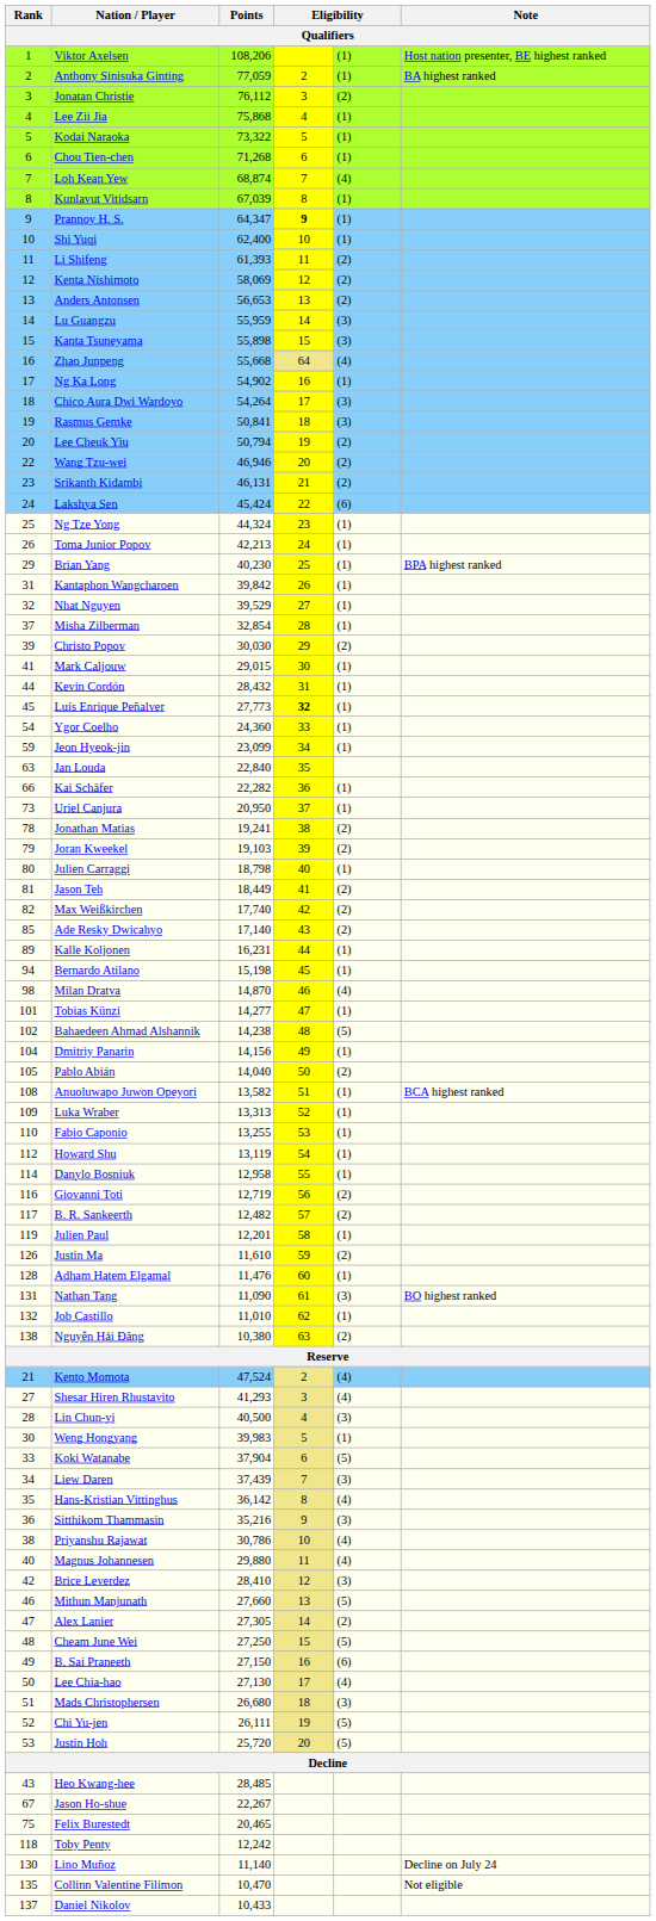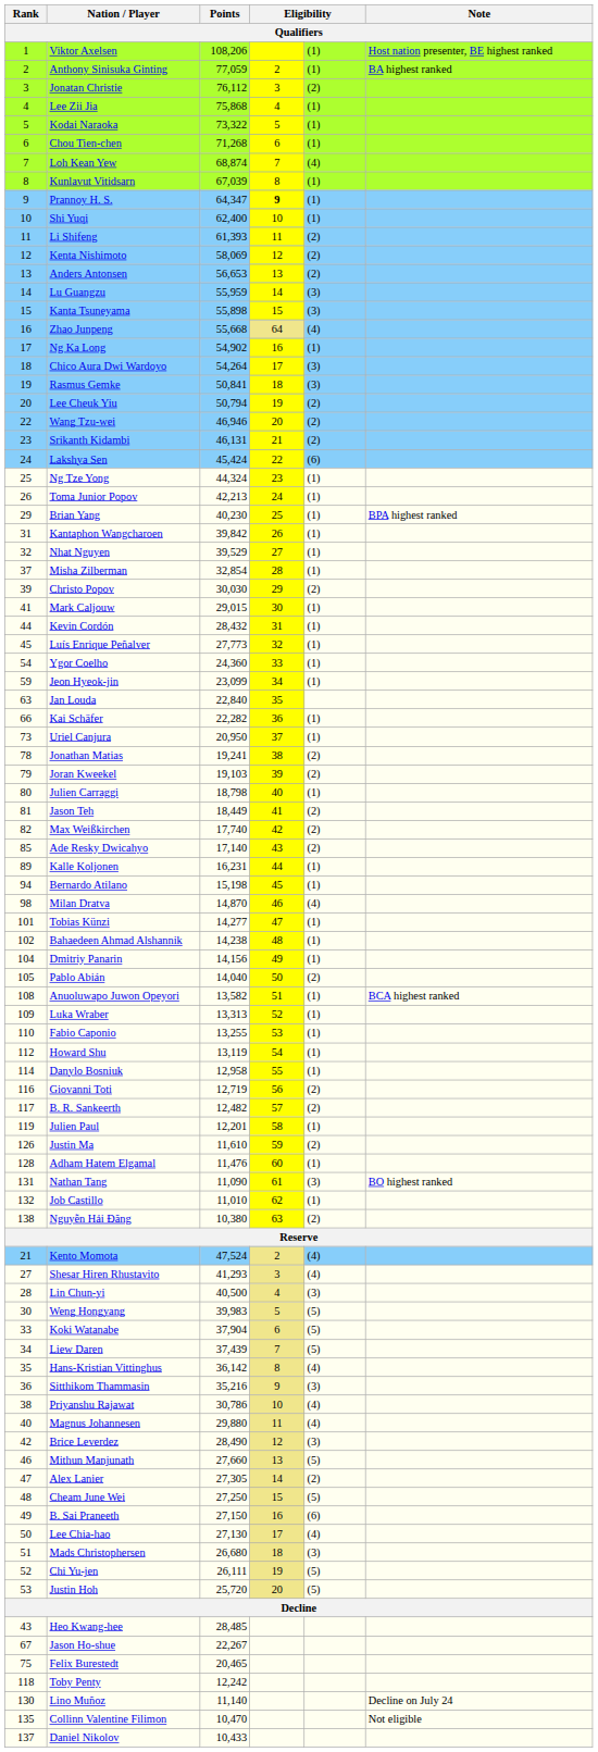 <table class="sortable wikitable" style="font-size:95%">
 <tr>
 <th width="50">Rank</th>
 <th width="200">Nation / Player</th>
 <th width="60">Points</th>
 <th colspan="2" width="150">Eligibility</th>
 <th width="300">Note</th>
 </tr>
 <tr>
 <th colspan="6">Qualifiers</th>
 </tr>
 <tr bgcolor="#ADFF2F">
 <td align="center">1</td>
 <td> <a href='#'>Viktor Axelsen</a></td>
 <td align="right">108,206</td>
 <td align="center" bgcolor="#FFFF00"></td>
 <td> (1)</td>
 <td><a href='#'>Host nation</a> presenter, <a href='#'>BE</a> highest ranked</td>
 </tr>
 <tr bgcolor="#ADFF2F">
 <td align="center">2</td>
 <td> <a href='#'>Anthony Sinisuka Ginting</a></td>
 <td align="right">77,059</td>
 <td align="center" bgcolor="#FFFF00"> 2</td>
 <td> (1)</td>
 <td><a href='#'>BA</a> highest ranked</td>
 </tr>
 <tr bgcolor="#ADFF2F">
 <td align="center">3</td>
 <td> <a href='#'>Jonatan Christie</a></td>
 <td align="right">76,112</td>
 <td align="center" bgcolor="#FFFF00"> 3</td>
 <td> (2)</td>
 <td></td>
 </tr>
 <tr bgcolor="#ADFF2F">
 <td align="center">4</td>
 <td> <a href='#'>Lee Zii Jia</a></td>
 <td align="right">75,868</td>
 <td align="center" bgcolor="#FFFF00"> 4</td>
 <td> (1)</td>
 <td></td>
 </tr>
 <tr bgcolor="#ADFF2F">
 <td align="center">5</td>
 <td> <a href='#'>Kodai Naraoka</a></td>
 <td align="right">73,322</td>
 <td align="center" bgcolor="#FFFF00"> 5</td>
 <td> (1)</td>
 <td></td>
 </tr>
 <tr bgcolor="#ADFF2F">
 <td align="center">6</td>
 <td> <a href='#'>Chou Tien-chen</a></td>
 <td align="right">71,268</td>
 <td align="center" bgcolor="#FFFF00"> 6</td>
 <td> (1)</td>
 <td></td>
 </tr>
 <tr bgcolor="#ADFF2F">
 <td align="center">7</td>
 <td> <a href='#'>Loh Kean Yew</a></td>
 <td align="right">68,874</td>
 <td align="center" bgcolor="#FFFF00"> 7</td>
 <td> (4)</td>
 <td></td>
 </tr>
 <tr bgcolor="#ADFF2F">
 <td align="center">8</td>
 <td> <a href='#'>Kunlavut Vitidsarn</a></td>
 <td align="right">67,039</td>
 <td align="center" bgcolor="#FFFF00"> 8</td>
 <td> (1)</td>
 <td></td>
 </tr>
 <tr bgcolor="#87CEFA">
 <td align="center">9</td>
 <td> <a href='#'>Prannoy H. S.</a></td>
 <td align="right">64,347</td>
 <td align="center" bgcolor="#FFFF00"><strong> 9</strong></td>
 <td> (1)</td>
 <td></td>
 </tr>
 <tr bgcolor="#87CEFA">
 <td align="center">10</td>
 <td> <a href='#'>Shi Yuqi</a></td>
 <td align="right">62,400</td>
 <td align="center" bgcolor="#FFFF00"> 10</td>
 <td> (1)</td>
 <td></td>
 </tr>
 <tr bgcolor="#87CEFA">
 <td align="center">11</td>
 <td> <a href='#'>Li Shifeng</a></td>
 <td align="right">61,393</td>
 <td align="center" bgcolor="#FFFF00"> 11</td>
 <td> (2)</td>
 <td></td>
 </tr>
 <tr bgcolor="#87CEFA">
 <td align="center">12</td>
 <td> <a href='#'>Kenta Nishimoto</a></td>
 <td align="right">58,069</td>
 <td align="center" bgcolor="#FFFF00"> 12</td>
 <td> (2)</td>
 <td></td>
 </tr>
 <tr bgcolor="#87CEFA">
 <td align="center">13</td>
 <td> <a href='#'>Anders Antonsen</a></td>
 <td align="right">56,653</td>
 <td align="center" bgcolor="#FFFF00"> 13</td>
 <td> (2)</td>
 <td></td>
 </tr>
 <tr bgcolor="#87CEFA">
 <td align="center">14</td>
 <td> <a href='#'>Lu Guangzu</a></td>
 <td align="right">55,959</td>
 <td align="center" bgcolor="#FFFF00"> 14</td>
 <td> (3)</td>
 <td></td>
 </tr>
 <tr bgcolor="#87CEFA">
 <td align="center">15</td>
 <td> <a href='#'>Kanta Tsuneyama</a></td>
 <td align="right">55,898</td>
 <td align="center" bgcolor="#FFFF00"> 15</td>
 <td> (3)</td>
 <td></td>
 </tr>
 <tr bgcolor="#87CEFA">
 <td align="center">16</td>
 <td> <a href='#'>Zhao Junpeng</a></td>
 <td align="right">55,668</td>
 <td align="center" bgcolor="#F0E68C"> 64</td>
 <td> (4)</td>
 <td></td>
 </tr>
 <tr bgcolor="#87CEFA">
 <td align="center">17</td>
 <td> <a href='#'>Ng Ka Long</a></td>
 <td align="right">54,902</td>
 <td align="center" bgcolor="#FFFF00"> 16</td>
 <td> (1)</td>
 <td></td>
 </tr>
 <tr bgcolor="#87CEFA">
 <td align="center">18</td>
 <td> <a href='#'>Chico Aura Dwi Wardoyo</a></td>
 <td align="right">54,264</td>
 <td align="center" bgcolor="#FFFF00"> 17</td>
 <td> (3)</td>
 <td></td>
 </tr>
 <tr bgcolor="#87CEFA">
 <td align="center">19</td>
 <td> <a href='#'>Rasmus Gemke</a></td>
 <td align="right">50,841</td>
 <td align="center" bgcolor="#FFFF00"> 18</td>
 <td> (3)</td>
 <td></td>
 </tr>
 <tr bgcolor="#87CEFA">
 <td align="center">20</td>
 <td> <a href='#'>Lee Cheuk Yiu</a></td>
 <td align="right">50,794</td>
 <td align="center" bgcolor="#FFFF00"> 19</td>
 <td> (2)</td>
 <td></td>
 </tr>
 <tr bgcolor="#87CEFA">
 <td align="center">22</td>
 <td> <a href='#'>Wang Tzu-wei</a></td>
 <td align="right">46,946</td>
 <td align="center" bgcolor="#FFFF00"> 20</td>
 <td> (2)</td>
 <td></td>
 </tr>
 <tr bgcolor="#87CEFA">
 <td align="center">23</td>
 <td> <a href='#'>Srikanth Kidambi</a></td>
 <td align="right">46,131</td>
 <td align="center" bgcolor="#FFFF00"> 21</td>
 <td> (2)</td>
 <td></td>
 </tr>
 <tr bgcolor="#87CEFA">
 <td align="center">24</td>
 <td> <a href='#'>Lakshya Sen</a></td>
 <td align="right">45,424</td>
 <td align="center" bgcolor="#FFFF00"> 22</td>
 <td> (6)</td>
 <td></td>
 </tr>
 <tr bgcolor="#FFFFF0">
 <td align="center">25</td>
 <td> <a href='#'>Ng Tze Yong</a></td>
 <td align="right">44,324</td>
 <td align="center" bgcolor="#FFFF00"> 23</td>
 <td> (1)</td>
 <td></td>
 </tr>
 <tr bgcolor="#FFFFF0">
 <td align="center">26</td>
 <td> <a href='#'>Toma Junior Popov</a></td>
 <td align="right">42,213</td>
 <td align="center" bgcolor="#FFFF00"> 24</td>
 <td> (1)</td>
 <td></td>
 </tr>
 <tr bgcolor="#FFFFF0">
 <td align="center">29</td>
 <td> <a href='#'>Brian Yang</a></td>
 <td align="right">40,230</td>
 <td align="center" bgcolor="#FFFF00"> 25</td>
 <td> (1)</td>
 <td><a href='#'>BPA</a> highest ranked</td>
 </tr>
 <tr bgcolor="#FFFFF0">
 <td align="center">31</td>
 <td> <a href='#'>Kantaphon Wangcharoen</a></td>
 <td align="right">39,842</td>
 <td align="center" bgcolor="#FFFF00"> 26</td>
 <td> (1)</td>
 <td></td>
 </tr>
 <tr bgcolor="#FFFFF0">
 <td align="center">32</td>
 <td> <a href='#'>Nhat Nguyen</a></td>
 <td align="right">39,529</td>
 <td align="center" bgcolor="#FFFF00"> 27</td>
 <td> (1)</td>
 <td></td>
 </tr>
 <tr bgcolor="#FFFFF0">
 <td align="center">37</td>
 <td> <a href='#'>Misha Zilberman</a></td>
 <td align="right">32,854</td>
 <td align="center" bgcolor="#FFFF00"> 28</td>
 <td> (1)</td>
 <td></td>
 </tr>
 <tr bgcolor="#FFFFF0">
 <td align="center">39</td>
 <td> <a href='#'>Christo Popov</a></td>
 <td align="right">30,030</td>
 <td align="center" bgcolor="#FFFF00"> 29</td>
 <td> (2)</td>
 <td></td>
 </tr>
 <tr bgcolor="#FFFFF0">
 <td align="center">41</td>
 <td> <a href='#'>Mark Caljouw</a></td>
 <td align="right">29,015</td>
 <td align="center" bgcolor="#FFFF00"> 30</td>
 <td> (1)</td>
 <td></td>
 </tr>
 <tr bgcolor="#FFFFF0">
 <td align="center">44</td>
 <td> <a href='#'>Kevin Cordón</a></td>
 <td align="right">28,432</td>
 <td align="center" bgcolor="#FFFF00"> 31</td>
 <td> (1)</td>
 <td></td>
 </tr>
 <tr bgcolor="#FFFFF0">
 <td align="center">45</td>
 <td> <a href='#'>Luís Enrique Peñalver</a></td>
 <td align="right">27,773</td>
-<td align="center" bgcolor="#FFFF00"><strong> 32</strong></td>
+<td align="center" bgcolor="#FFFF00"> 32</td>
 <td> (1)</td>
 <td></td>
 </tr>
 <tr bgcolor="#FFFFF0">
 <td align="center">54</td>
 <td> <a href='#'>Ygor Coelho</a></td>
 <td align="right">24,360</td>
 <td align="center" bgcolor="#FFFF00"> 33</td>
 <td> (1)</td>
 <td></td>
 </tr>
 <tr bgcolor="#FFFFF0">
 <td align="center">59</td>
 <td> <a href='#'>Jeon Hyeok-jin</a></td>
 <td align="right">23,099</td>
 <td align="center" bgcolor="#FFFF00"> 34</td>
 <td> (1)</td>
 <td></td>
 </tr>
 <tr bgcolor="#FFFFF0">
 <td align="center">63</td>
 <td> <a href='#'>Jan Louda</a></td>
 <td align="right">22,840</td>
 <td align="center" bgcolor="#FFFF00"> 35</td>
 <td></td>
 <td></td>
 </tr>
 <tr bgcolor="#FFFFF0">
 <td align="center">66</td>
 <td> <a href='#'>Kai Schäfer</a></td>
 <td align="right">22,282</td>
 <td align="center" bgcolor="#FFFF00"> 36</td>
 <td> (1)</td>
 <td></td>
 </tr>
 <tr bgcolor="#FFFFF0">
 <td align="center">73</td>
 <td> <a href='#'>Uriel Canjura</a></td>
 <td align="right">20,950</td>
 <td align="center" bgcolor="#FFFF00"> 37</td>
 <td> (1)</td>
 <td></td>
 </tr>
 <tr bgcolor="#FFFFF0">
 <td align="center">78</td>
 <td> <a href='#'>Jonathan Matias</a></td>
 <td align="right">19,241</td>
 <td align="center" bgcolor="#FFFF00"> 38</td>
 <td> (2)</td>
 <td></td>
 </tr>
 <tr bgcolor="#FFFFF0">
 <td align="center">79</td>
 <td> <a href='#'>Joran Kweekel</a></td>
 <td align="right">19,103</td>
 <td align="center" bgcolor="#FFFF00"> 39</td>
 <td> (2)</td>
 <td></td>
 </tr>
 <tr bgcolor="#FFFFF0">
 <td align="center">80</td>
 <td> <a href='#'>Julien Carraggi</a></td>
 <td align="right">18,798</td>
 <td align="center" bgcolor="#FFFF00"> 40</td>
 <td> (1)</td>
 <td></td>
 </tr>
 <tr bgcolor="#FFFFF0">
 <td align="center">81</td>
 <td> <a href='#'>Jason Teh</a></td>
 <td align="right">18,449</td>
 <td align="center" bgcolor="#FFFF00"> 41</td>
 <td> (2)</td>
 <td></td>
 </tr>
 <tr bgcolor="#FFFFF0">
 <td align="center">82</td>
 <td> <a href='#'>Max Weißkirchen</a></td>
 <td align="right">17,740</td>
 <td align="center" bgcolor="#FFFF00"> 42</td>
 <td> (2)</td>
 <td></td>
 </tr>
 <tr bgcolor="#FFFFF0">
 <td align="center">85</td>
 <td> <a href='#'>Ade Resky Dwicahyo</a></td>
 <td align="right">17,140</td>
 <td align="center" bgcolor="#FFFF00"> 43</td>
 <td> (2)</td>
 <td></td>
 </tr>
 <tr bgcolor="#FFFFF0">
 <td align="center">89</td>
 <td> <a href='#'>Kalle Koljonen</a></td>
 <td align="right">16,231</td>
 <td align="center" bgcolor="#FFFF00"> 44</td>
 <td> (1)</td>
 <td></td>
 </tr>
 <tr bgcolor="#FFFFF0">
 <td align="center">94</td>
 <td> <a href='#'>Bernardo Atilano</a></td>
 <td align="right">15,198</td>
 <td align="center" bgcolor="#FFFF00"> 45</td>
 <td> (1)</td>
 <td></td>
 </tr>
 <tr bgcolor="#FFFFF0">
 <td align="center">98</td>
 <td> <a href='#'>Milan Dratva</a></td>
 <td align="right">14,870</td>
 <td align="center" bgcolor="#FFFF00"> 46</td>
 <td> (4)</td>
 <td></td>
 </tr>
 <tr bgcolor="#FFFFF0">
 <td align="center">101</td>
 <td> <a href='#'>Tobias Künzi</a></td>
 <td align="right">14,277</td>
 <td align="center" bgcolor="#FFFF00"> 47</td>
 <td> (1)</td>
 <td></td>
 </tr>
 <tr bgcolor="#FFFFF0">
 <td align="center">102</td>
 <td> <a href='#'>Bahaedeen Ahmad Alshannik</a></td>
 <td align="right">14,238</td>
 <td align="center" bgcolor="#FFFF00"> 48</td>
-<td> (5)</td>
+<td> (1)</td>
 <td></td>
 </tr>
 <tr bgcolor="#FFFFF0">
 <td align="center">104</td>
 <td> <a href='#'>Dmitriy Panarin</a></td>
 <td align="right">14,156</td>
 <td align="center" bgcolor="#FFFF00"> 49</td>
 <td> (1)</td>
 <td></td>
 </tr>
 <tr bgcolor="#FFFFF0">
 <td align="center">105</td>
 <td> <a href='#'>Pablo Abián</a></td>
 <td align="right">14,040</td>
 <td align="center" bgcolor="#FFFF00"> 50</td>
 <td> (2)</td>
 <td></td>
 </tr>
 <tr bgcolor="#FFFFF0">
 <td align="center">108</td>
 <td> <a href='#'>Anuoluwapo Juwon Opeyori</a></td>
 <td align="right">13,582</td>
 <td align="center" bgcolor="#FFFF00"> 51</td>
 <td> (1)</td>
 <td><a href='#'>BCA</a> highest ranked</td>
 </tr>
 <tr bgcolor="#FFFFF0">
 <td align="center">109</td>
 <td> <a href='#'>Luka Wraber</a></td>
 <td align="right">13,313</td>
 <td align="center" bgcolor="#FFFF00"> 52</td>
 <td> (1)</td>
 <td></td>
 </tr>
 <tr bgcolor="#FFFFF0">
 <td align="center">110</td>
 <td> <a href='#'>Fabio Caponio</a></td>
 <td align="right">13,255</td>
 <td align="center" bgcolor="#FFFF00"> 53</td>
 <td> (1)</td>
 <td></td>
 </tr>
 <tr bgcolor="#FFFFF0">
 <td align="center">112</td>
 <td> <a href='#'>Howard Shu</a></td>
 <td align="right">13,119</td>
 <td align="center" bgcolor="#FFFF00"> 54</td>
 <td> (1)</td>
 <td></td>
 </tr>
 <tr bgcolor="#FFFFF0">
 <td align="center">114</td>
 <td> <a href='#'>Danylo Bosniuk</a></td>
 <td align="right">12,958</td>
 <td align="center" bgcolor="#FFFF00"> 55</td>
 <td> (1)</td>
 <td></td>
 </tr>
 <tr bgcolor="#FFFFF0">
 <td align="center">116</td>
 <td> <a href='#'>Giovanni Toti</a></td>
 <td align="right">12,719</td>
 <td align="center" bgcolor="#FFFF00"> 56</td>
 <td> (2)</td>
 <td></td>
 </tr>
 <tr bgcolor="#FFFFF0">
 <td align="center">117</td>
 <td> <a href='#'>B. R. Sankeerth</a></td>
 <td align="right">12,482</td>
 <td align="center" bgcolor="#FFFF00"> 57</td>
 <td> (2)</td>
 <td></td>
 </tr>
 <tr bgcolor="#FFFFF0">
 <td align="center">119</td>
 <td> <a href='#'>Julien Paul</a></td>
 <td align="right">12,201</td>
 <td align="center" bgcolor="#FFFF00"> 58</td>
 <td> (1)</td>
 <td></td>
 </tr>
 <tr bgcolor="#FFFFF0">
 <td align="center">126</td>
 <td> <a href='#'>Justin Ma</a></td>
 <td align="right">11,610</td>
 <td align="center" bgcolor="#FFFF00"> 59</td>
 <td> (2)</td>
 <td></td>
 </tr>
 <tr bgcolor="#FFFFF0">
 <td align="center">128</td>
 <td> <a href='#'>Adham Hatem Elgamal</a></td>
 <td align="right">11,476</td>
 <td align="center" bgcolor="#FFFF00"> 60</td>
 <td> (1)</td>
 <td></td>
 </tr>
 <tr bgcolor="#FFFFF0">
 <td align="center">131</td>
 <td> <a href='#'>Nathan Tang</a></td>
 <td align="right">11,090</td>
 <td align="center" bgcolor="#FFFF00"> 61</td>
 <td> (3)</td>
 <td><a href='#'>BO</a> highest ranked</td>
 </tr>
 <tr bgcolor="#FFFFF0">
 <td align="center">132</td>
 <td> <a href='#'>Job Castillo</a></td>
 <td align="right">11,010</td>
 <td align="center" bgcolor="#FFFF00"> 62</td>
 <td> (1)</td>
 <td></td>
 </tr>
 <tr bgcolor="#FFFFF0">
 <td align="center">138</td>
 <td> <a href='#'>Nguyễn Hải Đăng</a></td>
 <td align="right">10,380</td>
 <td align="center" bgcolor="#FFFF00"> 63</td>
 <td> (2)</td>
 <td></td>
 </tr>
 <tr>
 <th colspan="6">Reserve</th>
 </tr>
 <tr bgcolor="#87CEFA">
 <td align="center">21</td>
 <td> <a href='#'>Kento Momota</a></td>
 <td align="right">47,524</td>
 <td align="center" bgcolor="#F0E68C">2</td>
 <td> (4)</td>
 <td></td>
 </tr>
 <tr bgcolor="#FFFFF0">
 <td align="center">27</td>
 <td> <a href='#'>Shesar Hiren Rhustavito</a></td>
 <td align="right">41,293</td>
 <td align="center" bgcolor="#F0E68C">3</td>
 <td> (4)</td>
 <td></td>
 </tr>
 <tr bgcolor="#FFFFF0">
 <td align="center">28</td>
 <td> <a href='#'>Lin Chun-yi</a></td>
 <td align="right">40,500</td>
 <td align="center" bgcolor="#F0E68C">4</td>
 <td> (3)</td>
 <td></td>
 </tr>
 <tr bgcolor="#FFFFF0">
 <td align="center">30</td>
 <td> <a href='#'>Weng Hongyang</a></td>
 <td align="right">39,983</td>
 <td align="center" bgcolor="#F0E68C">5</td>
-<td> (1)</td>
+<td> (5)</td>
 <td></td>
 </tr>
 <tr bgcolor="#FFFFF0">
 <td align="center">33</td>
 <td> <a href='#'>Koki Watanabe</a></td>
 <td align="right">37,904</td>
 <td align="center" bgcolor="#F0E68C">6</td>
 <td> (5)</td>
 <td></td>
 </tr>
 <tr bgcolor="#FFFFF0">
 <td align="center">34</td>
 <td> <a href='#'>Liew Daren</a></td>
 <td align="right">37,439</td>
 <td align="center" bgcolor="#F0E68C">7</td>
-<td> (3)</td>
+<td> (5)</td>
 <td></td>
 </tr>
 <tr bgcolor="#FFFFF0">
 <td align="center">35</td>
 <td> <a href='#'>Hans-Kristian Vittinghus</a></td>
 <td align="right">36,142</td>
 <td align="center" bgcolor="#F0E68C">8</td>
 <td> (4)</td>
 <td></td>
 </tr>
 <tr bgcolor="#FFFFF0">
 <td align="center">36</td>
 <td> <a href='#'>Sitthikom Thammasin</a></td>
 <td align="right">35,216</td>
 <td align="center" bgcolor="#F0E68C">9</td>
 <td> (3)</td>
 <td></td>
 </tr>
 <tr bgcolor="#FFFFF0">
 <td align="center">38</td>
 <td> <a href='#'>Priyanshu Rajawat</a></td>
 <td align="right">30,786</td>
 <td align="center" bgcolor="#F0E68C">10</td>
 <td> (4)</td>
 <td></td>
 </tr>
 <tr bgcolor="#FFFFF0">
 <td align="center">40</td>
 <td> <a href='#'>Magnus Johannesen</a></td>
 <td align="right">29,880</td>
 <td align="center" bgcolor="#F0E68C">11</td>
 <td> (4)</td>
 <td></td>
 </tr>
 <tr bgcolor="#FFFFF0">
 <td align="center">42</td>
 <td> <a href='#'>Brice Leverdez</a></td>
-<td align="right">28,410</td>
+<td align="right">28,490</td>
 <td align="center" bgcolor="#F0E68C">12</td>
 <td> (3)</td>
 <td></td>
 </tr>
 <tr bgcolor="#FFFFF0">
 <td align="center">46</td>
 <td> <a href='#'>Mithun Manjunath</a></td>
 <td align="right">27,660</td>
 <td align="center" bgcolor="#F0E68C">13</td>
 <td> (5)</td>
 <td></td>
 </tr>
 <tr bgcolor="#FFFFF0">
 <td align="center">47</td>
 <td> <a href='#'>Alex Lanier</a></td>
 <td align="right">27,305</td>
 <td align="center" bgcolor="#F0E68C">14</td>
 <td> (2)</td>
 <td></td>
 </tr>
 <tr bgcolor="#FFFFF0">
 <td align="center">48</td>
 <td> <a href='#'>Cheam June Wei</a></td>
 <td align="right">27,250</td>
 <td align="center" bgcolor="#F0E68C">15</td>
 <td> (5)</td>
 <td></td>
 </tr>
 <tr bgcolor="#FFFFF0">
 <td align="center">49</td>
 <td> <a href='#'>B. Sai Praneeth</a></td>
 <td align="right">27,150</td>
 <td align="center" bgcolor="#F0E68C">16</td>
 <td> (6)</td>
 <td></td>
 </tr>
 <tr bgcolor="#FFFFF0">
 <td align="center">50</td>
 <td> <a href='#'>Lee Chia-hao</a></td>
 <td align="right">27,130</td>
 <td align="center" bgcolor="#F0E68C">17</td>
 <td> (4)</td>
 <td></td>
 </tr>
 <tr bgcolor="#FFFFF0">
 <td align="center">51</td>
 <td> <a href='#'>Mads Christophersen</a></td>
 <td align="right">26,680</td>
 <td align="center" bgcolor="#F0E68C">18</td>
 <td> (3)</td>
 <td></td>
 </tr>
 <tr bgcolor="#FFFFF0">
 <td align="center">52</td>
 <td> <a href='#'>Chi Yu-jen</a></td>
 <td align="right">26,111</td>
 <td align="center" bgcolor="#F0E68C">19</td>
 <td> (5)</td>
 <td></td>
 </tr>
 <tr bgcolor="#FFFFF0">
 <td align="center">53</td>
 <td> <a href='#'>Justin Hoh</a></td>
 <td align="right">25,720</td>
 <td align="center" bgcolor="#F0E68C">20</td>
 <td> (5)</td>
 <td></td>
 </tr>
 <tr>
 <th colspan="6">Decline</th>
 </tr>
 <tr bgcolor="#FFFFF0">
 <td align="center">43</td>
 <td> <a href='#'>Heo Kwang-hee</a></td>
 <td align="right">28,485</td>
 <td></td>
 <td></td>
 <td></td>
 </tr>
 <tr bgcolor="#FFFFF0">
 <td align="center">67</td>
 <td> <a href='#'>Jason Ho-shue</a></td>
 <td align="right">22,267</td>
 <td></td>
 <td></td>
 <td></td>
 </tr>
 <tr bgcolor="#FFFFF0">
 <td align="center">75</td>
 <td> <a href='#'>Felix Burestedt</a></td>
 <td align="right">20,465</td>
 <td></td>
 <td></td>
 <td></td>
 </tr>
 <tr bgcolor="#FFFFF0">
 <td align="center">118</td>
 <td> <a href='#'>Toby Penty</a></td>
 <td align="right">12,242</td>
 <td></td>
 <td></td>
 <td></td>
 </tr>
 <tr bgcolor="#FFFFF0">
 <td align="center">130</td>
 <td> <a href='#'>Lino Muñoz</a></td>
 <td align="right">11,140</td>
 <td></td>
 <td></td>
 <td>Decline on July 24</td>
 </tr>
 <tr bgcolor="#FFFFF0">
 <td align="center">135</td>
 <td> <a href='#'>Collinn Valentine Filimon</a></td>
 <td align="right">10,470</td>
 <td></td>
 <td></td>
 <td>Not eligible</td>
 </tr>
 <tr bgcolor="#FFFFF0">
 <td align="center">137</td>
 <td> <a href='#'>Daniel Nikolov</a></td>
 <td align="right">10,433</td>
 <td></td>
 <td></td>
 <td></td>
 </tr>
 </table>
